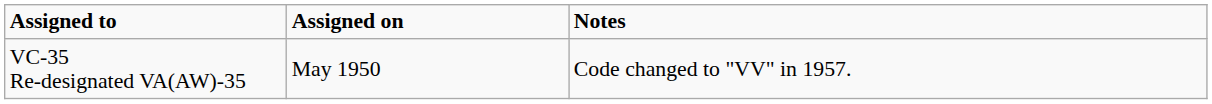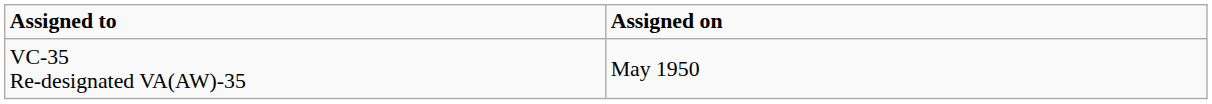 <table class="wikitable" style="width: 70%;">
 <tr>
 <td style="width: 200px;"><strong>Assigned to</strong></td>
 <td style="width: 200px;"><strong>Assigned on</strong></td>
-<td><strong>Notes</strong></td>
 </tr>
 <tr>
 <td>VC-35<br>Re-designated VA(AW)-35</td>
 <td>May 1950</td>
-<td>Code changed to "VV" in 1957.</td>
 </tr>
 </table>
